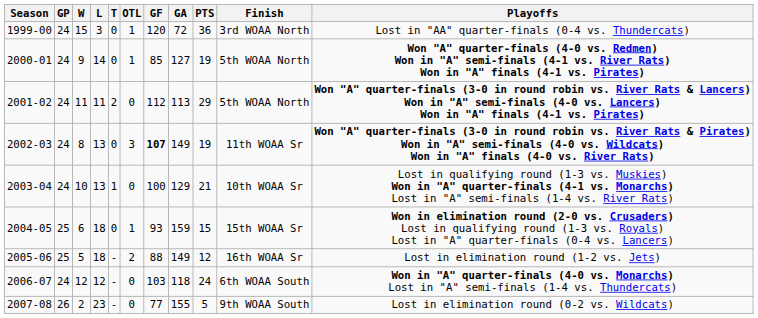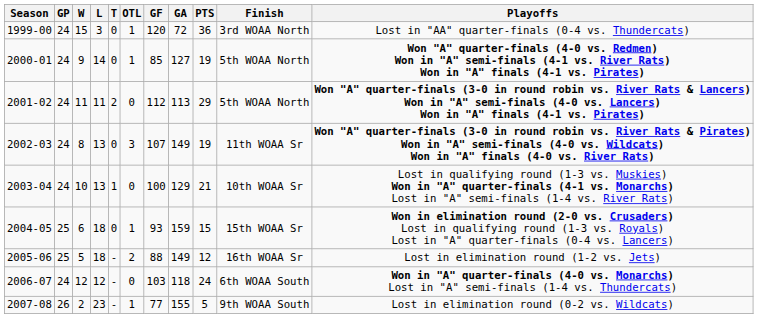 <table class="wikitable">
 <tr>
 <th>Season</th>
 <th>GP</th>
 <th>W</th>
 <th>L</th>
 <th>T</th>
 <th>OTL</th>
 <th>GF</th>
 <th>GA</th>
 <th>PTS</th>
 <th>Finish</th>
 <th>Playoffs</th>
 </tr>
 <tr align="center">
 <td>1999-00</td>
 <td>24</td>
 <td>15</td>
 <td>3</td>
 <td>0</td>
 <td>1</td>
 <td>120</td>
 <td>72</td>
 <td>36</td>
 <td>3rd WOAA North</td>
 <td>Lost in "AA" quarter-finals (0-4 vs. <a href='#'>Thundercats</a>)</td>
 </tr>
 <tr align="center">
 <td>2000-01</td>
 <td>24</td>
 <td>9</td>
 <td>14</td>
 <td>0</td>
 <td>1</td>
 <td>85</td>
 <td>127</td>
 <td>19</td>
 <td>5th WOAA North</td>
 <td><strong>Won "A" quarter-finals (4-0 vs. <a href='#'>Redmen</a>)<br> Won in "A" semi-finals (4-1 vs. <a href='#'>River Rats</a>)<br> Won in "A" finals (4-1 vs. <a href='#'>Pirates</a>)</strong></td>
 </tr>
 <tr align="center">
 <td>2001-02</td>
 <td>24</td>
 <td>11</td>
 <td>11</td>
 <td>2</td>
 <td>0</td>
 <td>112</td>
 <td>113</td>
 <td>29</td>
 <td>5th WOAA North</td>
 <td><strong>Won "A" quarter-finals (3-0 in round robin vs. <a href='#'>River Rats</a> & <a href='#'>Lancers</a>)<br> Won in "A" semi-finals (4-0 vs. <a href='#'>Lancers</a>)<br> Won in "A" finals (4-1 vs. <a href='#'>Pirates</a>)</strong></td>
 </tr>
 <tr align="center">
 <td>2002-03</td>
 <td>24</td>
 <td>8</td>
 <td>13</td>
 <td>0</td>
 <td>3</td>
-<td><strong>107</strong></td>
+<td>107</td>
 <td>149</td>
 <td>19</td>
 <td>11th WOAA Sr</td>
 <td><strong>Won "A" quarter-finals (3-0 in round robin vs. <a href='#'>River Rats</a> & <a href='#'>Pirates</a>)<br> Won in "A" semi-finals (4-0 vs. <a href='#'>Wildcats</a>)<br> Won in "A" finals (4-0 vs. <a href='#'>River Rats</a>)</strong></td>
 </tr>
 <tr align="center">
 <td>2003-04</td>
 <td>24</td>
 <td>10</td>
 <td>13</td>
 <td>1</td>
 <td>0</td>
 <td>100</td>
 <td>129</td>
 <td>21</td>
 <td>10th WOAA Sr</td>
 <td>Lost in qualifying round (1-3 vs. <a href='#'>Muskies</a>)<br> <strong>Won in "A" quarter-finals (4-1 vs. <a href='#'>Monarchs</a>)</strong><br> Lost in "A" semi-finals (1-4 vs. <a href='#'>River Rats</a>)</td>
 </tr>
 <tr align="center">
 <td>2004-05</td>
 <td>25</td>
 <td>6</td>
 <td>18</td>
 <td>0</td>
 <td>1</td>
 <td>93</td>
 <td>159</td>
 <td>15</td>
 <td>15th WOAA Sr</td>
 <td><strong>Won in elimination round (2-0 vs. <a href='#'>Crusaders</a>)</strong> <br> Lost in qualifying round (1-3 vs. <a href='#'>Royals</a>)<br> Lost in "A" quarter-finals (0-4 vs. <a href='#'>Lancers</a>)</td>
 </tr>
 <tr align="center">
 <td>2005-06</td>
 <td>25</td>
 <td>5</td>
 <td>18</td>
 <td>-</td>
 <td>2</td>
 <td>88</td>
 <td>149</td>
 <td>12</td>
 <td>16th WOAA Sr</td>
 <td>Lost in elimination round (1-2 vs. <a href='#'>Jets</a>)</td>
 </tr>
 <tr align="center">
 <td>2006-07</td>
 <td>24</td>
 <td>12</td>
 <td>12</td>
 <td>-</td>
 <td>0</td>
 <td>103</td>
 <td>118</td>
 <td>24</td>
 <td>6th WOAA South</td>
 <td><strong>Won in "A" quarter-finals (4-0 vs. <a href='#'>Monarchs</a>)</strong><br> Lost in "A" semi-finals (1-4 vs. <a href='#'>Thundercats</a>)</td>
 </tr>
 <tr align="center">
 <td>2007-08</td>
 <td>26</td>
 <td>2</td>
 <td>23</td>
 <td>-</td>
-<td>0</td>
+<td>1</td>
 <td>77</td>
 <td>155</td>
 <td>5</td>
 <td>9th WOAA South</td>
 <td>Lost in elimination round (0-2 vs. <a href='#'>Wildcats</a>)</td>
 </tr>
 </table>
